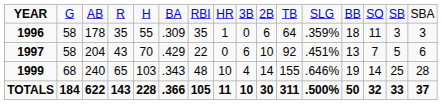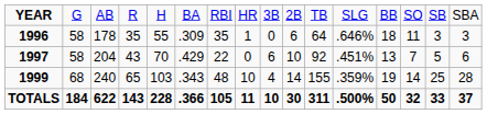 <table class="wikitable">
 <tr align=center>
 <td><strong>YEAR</strong></td>
 <td><a href='#'>G</a></td>
 <td><a href='#'>AB</a></td>
 <td><a href='#'>R</a></td>
 <td><a href='#'>H</a></td>
 <td><a href='#'>BA</a></td>
 <td><a href='#'>RBI</a></td>
 <td><a href='#'>HR</a></td>
 <td><a href='#'>3B</a></td>
 <td><a href='#'>2B</a></td>
 <td><a href='#'>TB</a></td>
 <td><a href='#'>SLG</a></td>
 <td><a href='#'>BB</a></td>
 <td><a href='#'>SO</a></td>
 <td><a href='#'>SB</a></td>
 <td>SBA</td>
 </tr>
 <tr align=center>
 <td><strong>1996</strong></td>
 <td>58</td>
 <td>178</td>
 <td>35</td>
 <td>55</td>
 <td>.309</td>
 <td>35</td>
 <td>1</td>
 <td>0</td>
 <td>6</td>
 <td>64</td>
-<td>.359%</td>
+<td>.646%</td>
 <td>18</td>
 <td>11</td>
 <td>3</td>
 <td>3</td>
 </tr>
 <tr align=center>
 <td><strong>1997</strong></td>
 <td>58</td>
 <td>204</td>
 <td>43</td>
 <td>70</td>
 <td>.429</td>
 <td>22</td>
 <td>0</td>
 <td>6</td>
 <td>10</td>
 <td>92</td>
 <td>.451%</td>
 <td>13</td>
 <td>7</td>
 <td>5</td>
 <td>6</td>
 </tr>
 <tr align=center>
 <td><strong>1999</strong></td>
 <td>68</td>
 <td>240</td>
 <td>65</td>
 <td>103</td>
 <td>.343</td>
 <td>48</td>
 <td>10</td>
 <td>4</td>
 <td>14</td>
 <td>155</td>
-<td>.646%</td>
+<td>.359%</td>
 <td>19</td>
 <td>14</td>
 <td>25</td>
 <td>28</td>
 </tr>
 <tr align=center>
 <td><strong>TOTALS</strong></td>
 <td><strong>184</strong></td>
 <td><strong>622</strong></td>
 <td><strong>143</strong></td>
 <td><strong>228</strong></td>
 <td><strong>.366</strong></td>
 <td><strong>105</strong></td>
 <td><strong>11</strong></td>
 <td><strong>10</strong></td>
 <td><strong>30</strong></td>
 <td><strong>311</strong></td>
 <td><strong>.500%</strong></td>
 <td><strong>50</strong></td>
 <td><strong>32</strong></td>
 <td><strong>33</strong></td>
 <td><strong>37</strong></td>
 </tr>
 </table>
